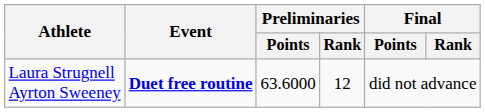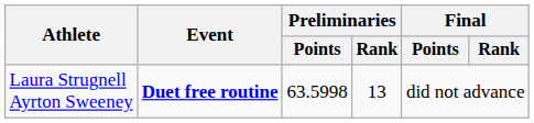 <table class="wikitable" style="font-size:90%">
 <tr>
 <th rowspan="2">Athlete</th>
 <th rowspan="2">Event</th>
 <th colspan="2">Preliminaries</th>
 <th colspan="2">Final</th>
 </tr>
 <tr style="font-size:95%">
 <th>Points</th>
 <th>Rank</th>
 <th>Points</th>
 <th>Rank</th>
 </tr>
 <tr align="center">
 <td align="left"><a href='#'>Laura Strugnell</a><br><a href='#'>Ayrton Sweeney</a></td>
 <td align="left"><strong><a href='#'>Duet free routine</a></strong></td>
-<td>63.6000</td>
-<td>12</td>
+<td>63.5998</td>
+<td>13</td>
 <td colspan=4>did not advance</td>
 </tr>
 </table>
